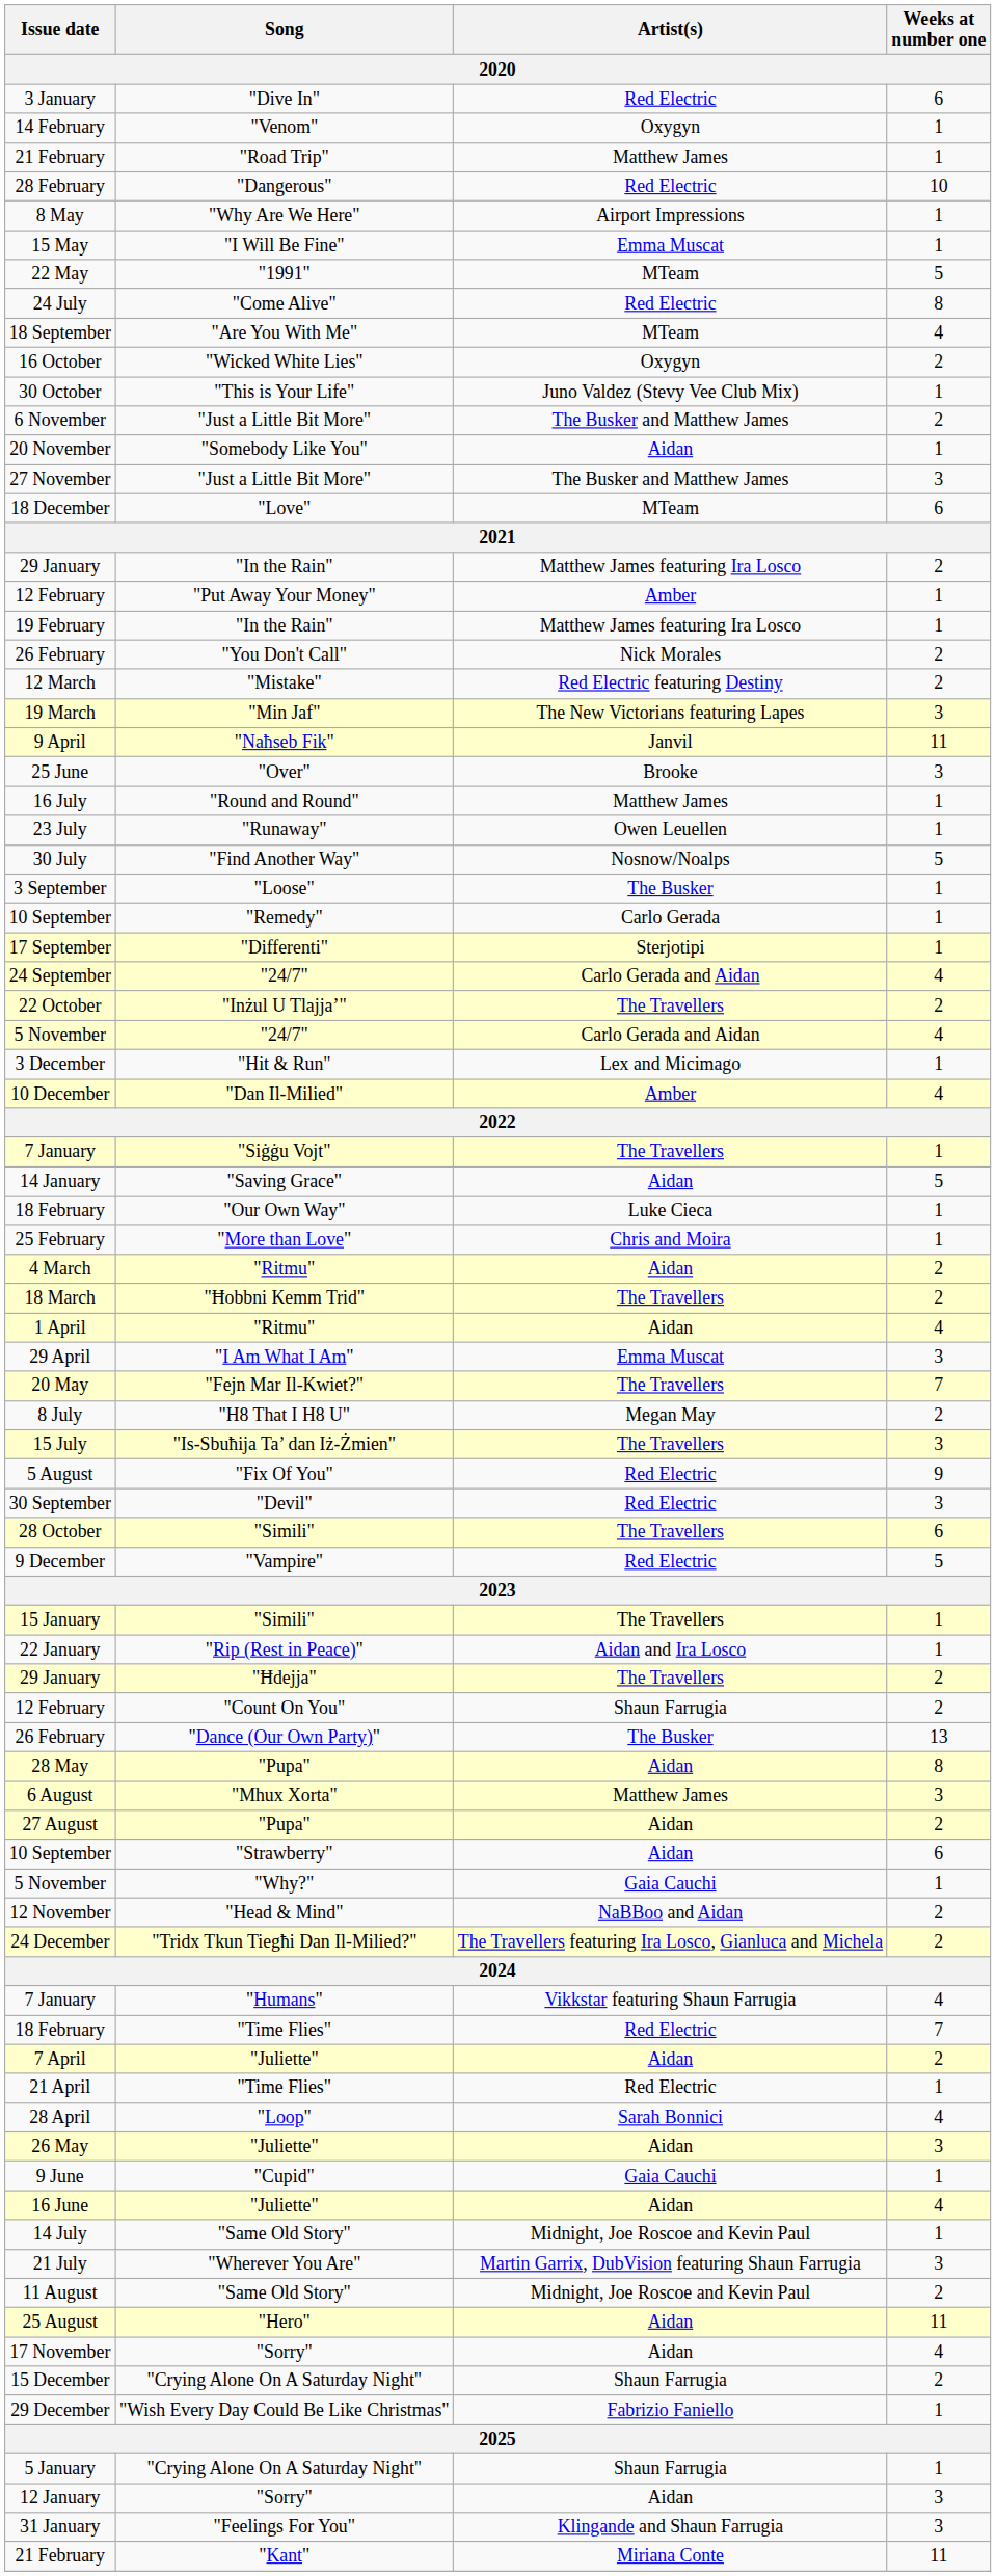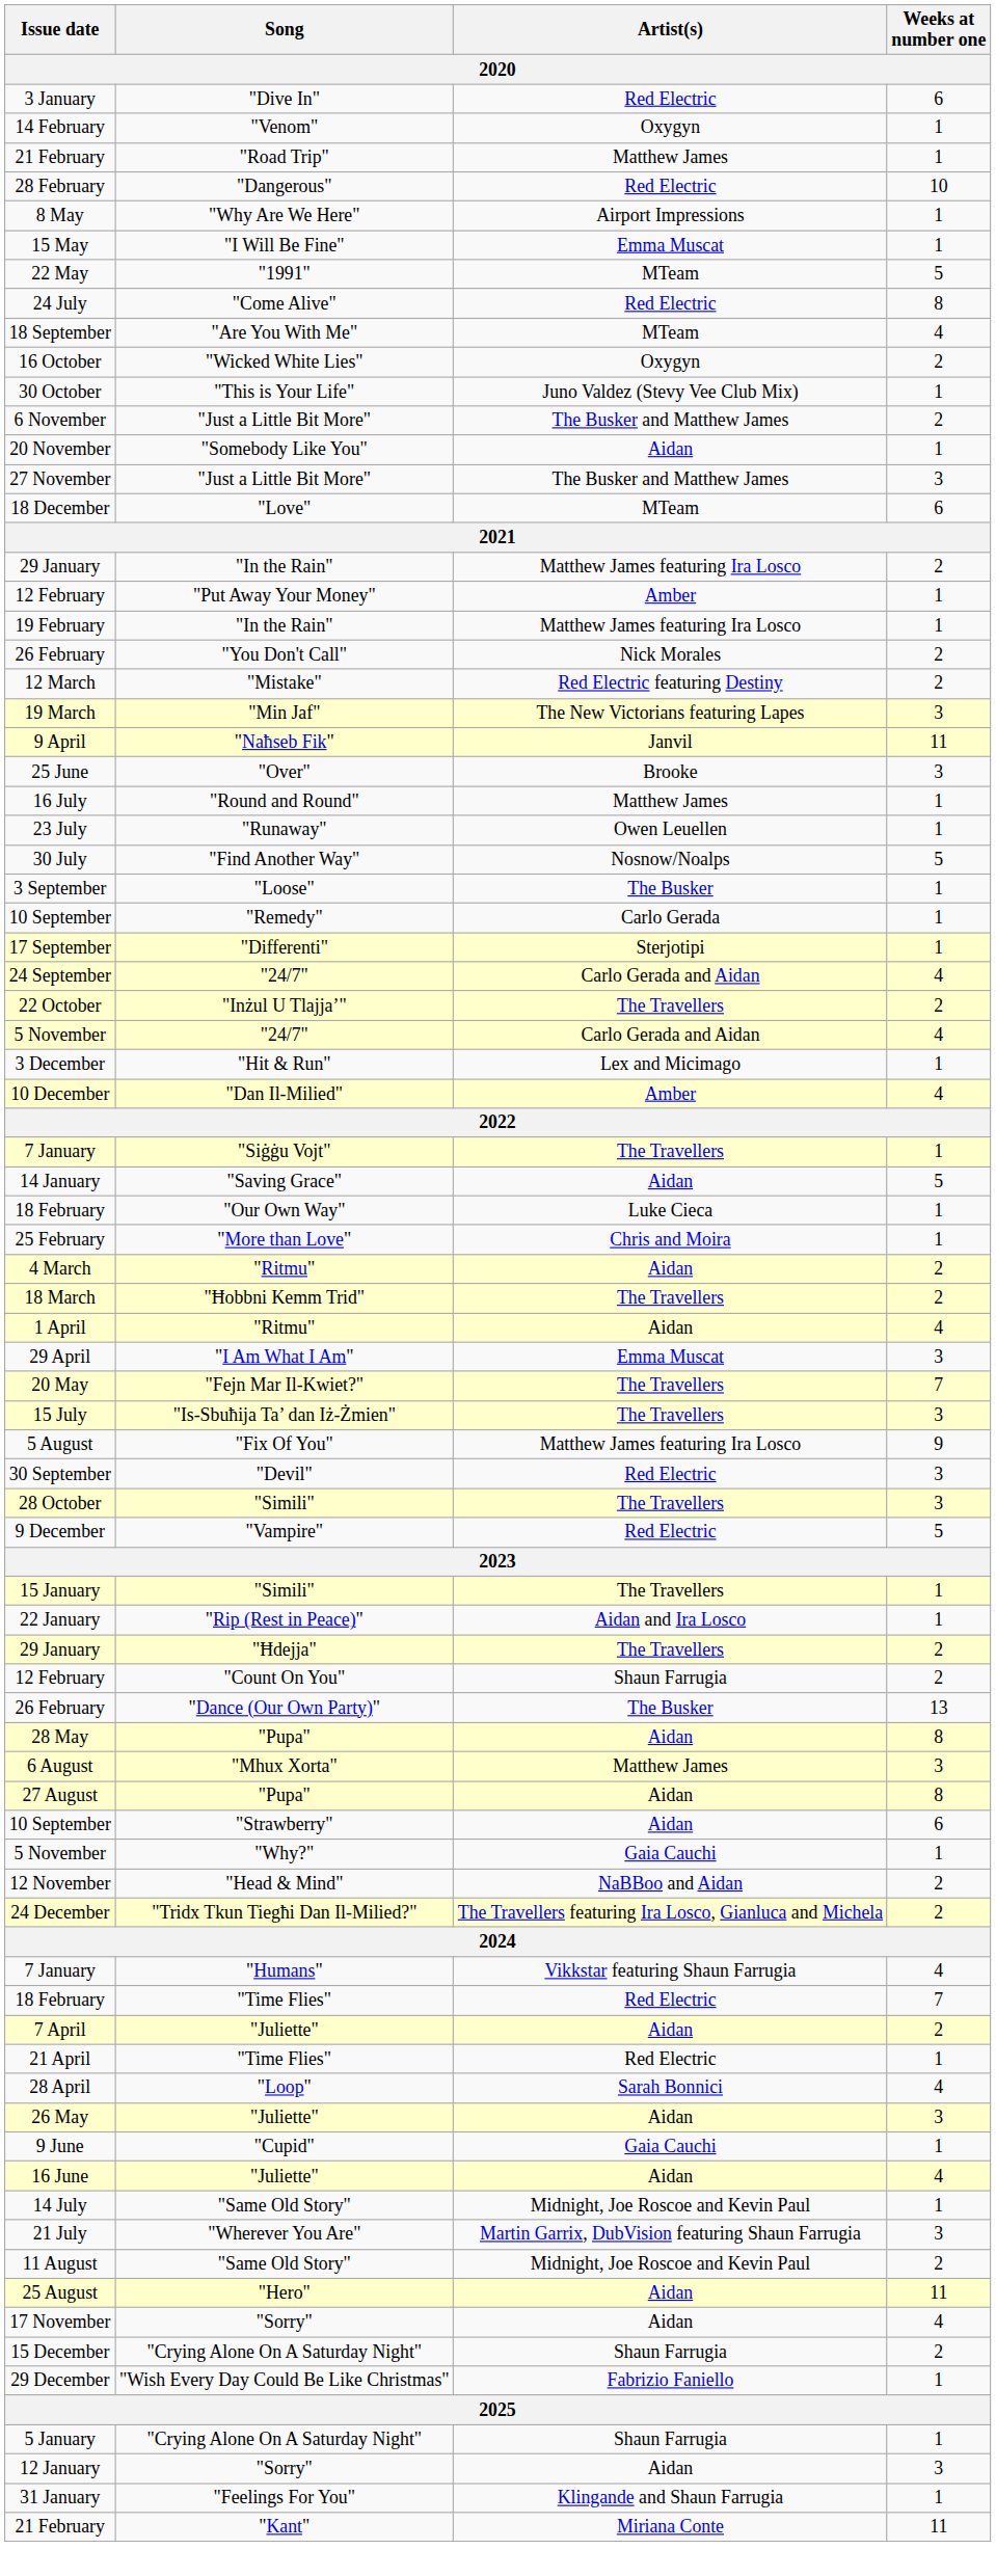 <table class="wikitable" style="text-align:center;">
 <tr>
 <th>Issue date</th>
 <th>Song</th>
 <th>Artist(s)</th>
 <th>Weeks at<br>number one</th>
 </tr>
 <tr>
 <th colspan=4>2020</th>
 </tr>
 <tr>
 <td>3 January</td>
 <td>"Dive In"</td>
 <td><a href='#'>Red Electric</a></td>
 <td>6</td>
 </tr>
 <tr>
 <td>14 February</td>
 <td>"Venom"</td>
 <td>Oxygyn</td>
 <td>1</td>
 </tr>
 <tr>
 <td>21 February</td>
 <td>"Road Trip"</td>
 <td>Matthew James</td>
 <td>1</td>
 </tr>
 <tr>
 <td>28 February</td>
 <td>"Dangerous"</td>
 <td><a href='#'>Red Electric</a></td>
 <td>10</td>
 </tr>
 <tr>
 <td>8 May</td>
 <td>"Why Are We Here"</td>
 <td>Airport Impressions</td>
 <td>1</td>
 </tr>
 <tr>
 <td>15 May</td>
 <td>"I Will Be Fine"</td>
 <td><a href='#'>Emma Muscat</a></td>
 <td>1</td>
 </tr>
 <tr>
 <td>22 May</td>
 <td>"1991"</td>
 <td>MTeam</td>
 <td>5</td>
 </tr>
 <tr>
 <td>24 July</td>
 <td>"Come Alive"</td>
 <td><a href='#'>Red Electric</a></td>
 <td>8</td>
 </tr>
 <tr>
 <td>18 September</td>
 <td>"Are You With Me"</td>
 <td>MTeam</td>
 <td>4</td>
 </tr>
 <tr>
 <td>16 October</td>
 <td>"Wicked White Lies"</td>
 <td>Oxygyn</td>
 <td>2</td>
 </tr>
 <tr>
 <td>30 October</td>
 <td>"This is Your Life"</td>
 <td>Juno Valdez (Stevy Vee Club Mix)</td>
 <td>1</td>
 </tr>
 <tr>
 <td>6 November</td>
 <td>"Just a Little Bit More"</td>
 <td><a href='#'>The Busker</a> and Matthew James</td>
 <td>2</td>
 </tr>
 <tr>
 <td>20 November</td>
 <td>"Somebody Like You"</td>
 <td><a href='#'>Aidan</a></td>
 <td>1</td>
 </tr>
 <tr>
 <td>27 November</td>
 <td>"Just a Little Bit More"</td>
 <td>The Busker and Matthew James</td>
 <td>3</td>
 </tr>
 <tr>
 <td>18 December</td>
 <td>"Love"</td>
 <td>MTeam</td>
 <td>6</td>
 </tr>
 <tr>
 <th colspan=4>2021</th>
 </tr>
 <tr>
 <td>29 January</td>
 <td>"In the Rain"</td>
 <td>Matthew James featuring <a href='#'>Ira Losco</a></td>
 <td>2</td>
 </tr>
 <tr>
 <td>12 February</td>
 <td>"Put Away Your Money"</td>
 <td><a href='#'>Amber</a></td>
 <td>1</td>
 </tr>
 <tr>
 <td>19 February</td>
 <td>"In the Rain"</td>
 <td>Matthew James featuring Ira Losco</td>
 <td>1</td>
 </tr>
 <tr>
 <td>26 February</td>
 <td>"You Don't Call"</td>
 <td>Nick Morales</td>
 <td>2</td>
 </tr>
 <tr>
 <td>12 March</td>
 <td>"Mistake"</td>
 <td><a href='#'>Red Electric</a> featuring <a href='#'>Destiny</a></td>
 <td>2</td>
 </tr>
 <tr bgcolor="#FFFFCC">
 <td>19 March</td>
 <td>"Min Jaf"</td>
 <td>The New Victorians featuring Lapes</td>
 <td>3</td>
 </tr>
 <tr bgcolor="#FFFFCC">
 <td>9 April</td>
 <td>"<a href='#'>Naħseb Fik</a>"</td>
 <td>Janvil</td>
 <td>11</td>
 </tr>
 <tr>
 <td>25 June</td>
 <td>"Over"</td>
 <td>Brooke</td>
 <td>3</td>
 </tr>
 <tr>
 <td>16 July</td>
 <td>"Round and Round"</td>
 <td>Matthew James</td>
 <td>1</td>
 </tr>
 <tr>
 <td>23 July</td>
 <td>"Runaway"</td>
 <td>Owen Leuellen</td>
 <td>1</td>
 </tr>
 <tr>
 <td>30 July</td>
 <td>"Find Another Way"</td>
 <td>Nosnow/Noalps</td>
 <td>5</td>
 </tr>
 <tr>
 <td>3 September</td>
 <td>"Loose"</td>
 <td><a href='#'>The Busker</a></td>
 <td>1</td>
 </tr>
 <tr>
 <td>10 September</td>
 <td>"Remedy"</td>
 <td>Carlo Gerada</td>
 <td>1</td>
 </tr>
 <tr bgcolor="#FFFFCC">
 <td>17 September</td>
 <td>"Differenti"</td>
 <td>Sterjotipi</td>
 <td>1</td>
 </tr>
 <tr bgcolor="#FFFFCC">
 <td>24 September</td>
 <td>"24/7"</td>
 <td>Carlo Gerada and <a href='#'>Aidan</a></td>
 <td>4</td>
 </tr>
 <tr bgcolor="#FFFFCC">
 <td>22 October</td>
 <td>"Inżul U Tlajja’"</td>
 <td><a href='#'>The Travellers</a></td>
 <td>2</td>
 </tr>
 <tr bgcolor="#FFFFCC">
 <td>5 November</td>
 <td>"24/7"</td>
 <td>Carlo Gerada and Aidan</td>
 <td>4</td>
 </tr>
 <tr>
 <td>3 December</td>
 <td>"Hit & Run"</td>
 <td>Lex and Micimago</td>
 <td>1</td>
 </tr>
 <tr bgcolor="#FFFFCC">
 <td>10 December</td>
 <td>"Dan Il-Milied"</td>
 <td><a href='#'>Amber</a></td>
 <td>4</td>
 </tr>
 <tr>
 <th colspan=4>2022</th>
 </tr>
 <tr bgcolor="#FFFFCC">
 <td>7 January</td>
 <td>"Siġġu Vojt"</td>
 <td><a href='#'>The Travellers</a></td>
 <td>1</td>
 </tr>
 <tr>
 <td>14 January</td>
 <td>"Saving Grace"</td>
 <td><a href='#'>Aidan</a></td>
 <td>5</td>
 </tr>
 <tr>
 <td>18 February</td>
 <td>"Our Own Way"</td>
 <td>Luke Cieca</td>
 <td>1</td>
 </tr>
 <tr>
 <td>25 February</td>
 <td>"<a href='#'>More than Love</a>"</td>
 <td><a href='#'>Chris and Moira</a></td>
 <td>1</td>
 </tr>
 <tr bgcolor="#FFFFCC">
 <td>4 March</td>
 <td>"<a href='#'>Ritmu</a>"</td>
 <td><a href='#'>Aidan</a></td>
 <td>2</td>
 </tr>
 <tr bgcolor="#FFFFCC">
 <td>18 March</td>
 <td>"Ħobbni Kemm Trid"</td>
 <td><a href='#'>The Travellers</a></td>
 <td>2</td>
 </tr>
 <tr bgcolor="#FFFFCC">
 <td>1 April</td>
 <td>"Ritmu"</td>
 <td>Aidan</td>
 <td>4</td>
 </tr>
 <tr>
 <td>29 April</td>
 <td>"<a href='#'>I Am What I Am</a>"</td>
 <td><a href='#'>Emma Muscat</a></td>
 <td>3</td>
 </tr>
 <tr bgcolor="#FFFFCC">
 <td>20 May</td>
 <td>"Fejn Mar Il-Kwiet?"</td>
 <td><a href='#'>The Travellers</a></td>
 <td>7</td>
 </tr>
-<tr>
-<td>8 July</td>
-<td>"H8 That I H8 U"</td>
-<td>Megan May</td>
-<td>2</td>
-</tr>
 <tr bgcolor="#FFFFCC">
 <td>15 July</td>
 <td>"Is-Sbuħija Ta’ dan Iż-Żmien"</td>
 <td><a href='#'>The Travellers</a></td>
 <td>3</td>
 </tr>
 <tr>
 <td>5 August</td>
 <td>"Fix Of You"</td>
-<td><a href='#'>Red Electric</a></td>
+<td>Matthew James featuring Ira Losco</td>
 <td>9</td>
 </tr>
 <tr>
 <td>30 September</td>
 <td>"Devil"</td>
 <td><a href='#'>Red Electric</a></td>
 <td>3</td>
 </tr>
 <tr bgcolor="#FFFFCC">
 <td>28 October</td>
 <td>"Simili"</td>
 <td><a href='#'>The Travellers</a></td>
-<td>6</td>
+<td>3</td>
 </tr>
 <tr>
 <td>9 December</td>
 <td>"Vampire"</td>
 <td><a href='#'>Red Electric</a></td>
 <td>5</td>
 </tr>
 <tr>
 <th colspan=4>2023</th>
 </tr>
 <tr bgcolor="#FFFFCC">
 <td>15 January</td>
 <td>"Simili"</td>
 <td>The Travellers</td>
 <td>1</td>
 </tr>
 <tr>
 <td>22 January</td>
 <td>"<a href='#'>Rip (Rest in Peace)</a>"</td>
 <td><a href='#'>Aidan</a> and <a href='#'>Ira Losco</a></td>
 <td>1</td>
 </tr>
 <tr bgcolor="#FFFFCC">
 <td>29 January</td>
 <td>"Ħdejja"</td>
 <td><a href='#'>The Travellers</a></td>
 <td>2</td>
 </tr>
 <tr>
 <td>12 February</td>
 <td>"Count On You"</td>
 <td>Shaun Farrugia</td>
 <td>2</td>
 </tr>
 <tr>
 <td>26 February</td>
 <td>"<a href='#'>Dance (Our Own Party)</a>"</td>
 <td><a href='#'>The Busker</a></td>
 <td>13</td>
 </tr>
 <tr bgcolor="#FFFFCC">
 <td>28 May</td>
 <td>"Pupa"</td>
 <td><a href='#'>Aidan</a></td>
 <td>8</td>
 </tr>
 <tr bgcolor="#FFFFCC">
 <td>6 August</td>
 <td>"Mhux Xorta"</td>
 <td>Matthew James</td>
 <td>3</td>
 </tr>
 <tr bgcolor="#FFFFCC">
 <td>27 August</td>
 <td>"Pupa"</td>
 <td>Aidan</td>
-<td>2</td>
+<td>8</td>
 </tr>
 <tr>
 <td>10 September</td>
 <td>"Strawberry"</td>
 <td><a href='#'>Aidan</a></td>
 <td>6</td>
 </tr>
 <tr>
 <td>5 November</td>
 <td>"Why?"</td>
 <td><a href='#'>Gaia Cauchi</a></td>
 <td>1</td>
 </tr>
 <tr>
 <td>12 November</td>
 <td>"Head & Mind"</td>
 <td><a href='#'>NaBBoo</a> and <a href='#'>Aidan</a></td>
 <td>2</td>
 </tr>
 <tr bgcolor="#FFFFCC">
 <td>24 December</td>
 <td>"Tridx Tkun Tiegħi Dan Il-Milied?"</td>
 <td><a href='#'>The Travellers</a> featuring <a href='#'>Ira Losco</a>, <a href='#'>Gianluca</a> and <a href='#'>Michela</a></td>
 <td>2</td>
 </tr>
 <tr>
 <th colspan=4>2024</th>
 </tr>
 <tr>
 <td>7 January</td>
 <td>"<a href='#'>Humans</a>"</td>
 <td><a href='#'>Vikkstar</a> featuring Shaun Farrugia</td>
 <td>4</td>
 </tr>
 <tr>
 <td>18 February</td>
 <td>"Time Flies"</td>
 <td><a href='#'>Red Electric</a></td>
 <td>7</td>
 </tr>
 <tr bgcolor="#FFFFCC">
 <td>7 April</td>
 <td>"Juliette"</td>
 <td><a href='#'>Aidan</a></td>
 <td>2</td>
 </tr>
 <tr>
 <td>21 April</td>
 <td>"Time Flies"</td>
 <td>Red Electric</td>
 <td>1</td>
 </tr>
 <tr>
 <td>28 April</td>
 <td>"<a href='#'>Loop</a>"</td>
 <td><a href='#'>Sarah Bonnici</a></td>
 <td>4</td>
 </tr>
 <tr bgcolor="#FFFFCC">
 <td>26 May</td>
 <td>"Juliette"</td>
 <td>Aidan</td>
 <td>3</td>
 </tr>
 <tr>
 <td>9 June</td>
 <td>"Cupid"</td>
 <td><a href='#'>Gaia Cauchi</a></td>
 <td>1</td>
 </tr>
 <tr bgcolor="#FFFFCC">
 <td>16 June</td>
 <td>"Juliette"</td>
 <td>Aidan</td>
 <td>4</td>
 </tr>
 <tr>
 <td>14 July</td>
 <td>"Same Old Story"</td>
 <td>Midnight, Joe Roscoe and Kevin Paul</td>
 <td>1</td>
 </tr>
 <tr>
 <td>21 July</td>
 <td>"Wherever You Are"</td>
 <td><a href='#'>Martin Garrix</a>, <a href='#'>DubVision</a> featuring Shaun Farrugia</td>
 <td>3</td>
 </tr>
 <tr>
 <td>11 August</td>
 <td>"Same Old Story"</td>
 <td>Midnight, Joe Roscoe and Kevin Paul</td>
 <td>2</td>
 </tr>
 <tr bgcolor="#FFFFCC">
 <td>25 August</td>
 <td>"Hero"</td>
 <td><a href='#'>Aidan</a></td>
 <td>11</td>
 </tr>
 <tr>
 <td>17 November</td>
 <td>"Sorry"</td>
 <td>Aidan</td>
 <td>4</td>
 </tr>
 <tr>
 <td>15 December</td>
 <td>"Crying Alone On A Saturday Night"</td>
 <td>Shaun Farrugia</td>
 <td>2</td>
 </tr>
 <tr>
 <td>29 December</td>
 <td>"Wish Every Day Could Be Like Christmas"</td>
 <td><a href='#'>Fabrizio Faniello</a></td>
 <td>1</td>
 </tr>
 <tr>
 <th colspan="4">2025</th>
 </tr>
 <tr>
 <td>5 January</td>
 <td>"Crying Alone On A Saturday Night"</td>
 <td>Shaun Farrugia</td>
 <td>1</td>
 </tr>
 <tr>
 <td>12 January</td>
 <td>"Sorry"</td>
 <td>Aidan</td>
 <td>3</td>
 </tr>
 <tr>
 <td>31 January</td>
 <td>"Feelings For You"</td>
 <td><a href='#'>Klingande</a> and Shaun Farrugia</td>
-<td>3</td>
+<td>1</td>
 </tr>
 <tr>
 <td>21 February</td>
 <td>"<a href='#'>Kant</a>"</td>
 <td><a href='#'>Miriana Conte</a></td>
 <td>11</td>
 </tr>
 <tr>
 </tr>
 </table>
